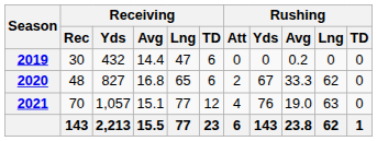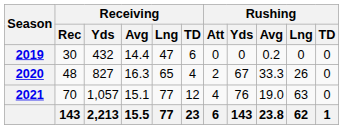 <table class="wikitable" style="text-align:center;">
 <tr>
 <th rowspan="2">Season</th>
 <th colspan="5">Receiving</th>
 <th colspan="5">Rushing</th>
 </tr>
 <tr>
 <th>Rec</th>
 <th>Yds</th>
 <th>Avg</th>
 <th>Lng</th>
 <th>TD</th>
 <th>Att</th>
 <th>Yds</th>
 <th>Avg</th>
 <th>Lng</th>
 <th>TD</th>
 </tr>
 <tr>
 <th><a href='#'>2019</a></th>
 <td>30</td>
 <td>432</td>
 <td>14.4</td>
 <td>47</td>
 <td>6</td>
 <td>0</td>
 <td>0</td>
 <td>0.2</td>
 <td>0</td>
 <td>0</td>
 </tr>
 <tr>
 <th><a href='#'>2020</a></th>
 <td>48</td>
 <td>827</td>
-<td>16.8</td>
+<td>16.3</td>
 <td>65</td>
-<td>6</td>
+<td>4</td>
 <td>2</td>
 <td>67</td>
 <td>33.3</td>
-<td>62</td>
+<td>26</td>
 <td>0</td>
 </tr>
 <tr>
 <th><a href='#'>2021</a></th>
 <td>70</td>
 <td>1,057</td>
 <td>15.1</td>
 <td>77</td>
 <td>12</td>
 <td>4</td>
 <td>76</td>
 <td>19.0</td>
 <td>63</td>
 <td>0</td>
 </tr>
 <tr>
 <th></th>
 <th>143</th>
 <th>2,213</th>
 <th>15.5</th>
 <th>77</th>
 <th>23</th>
 <th>6</th>
 <th>143</th>
 <th>23.8</th>
 <th>62</th>
 <th>1</th>
 </tr>
 </table>
